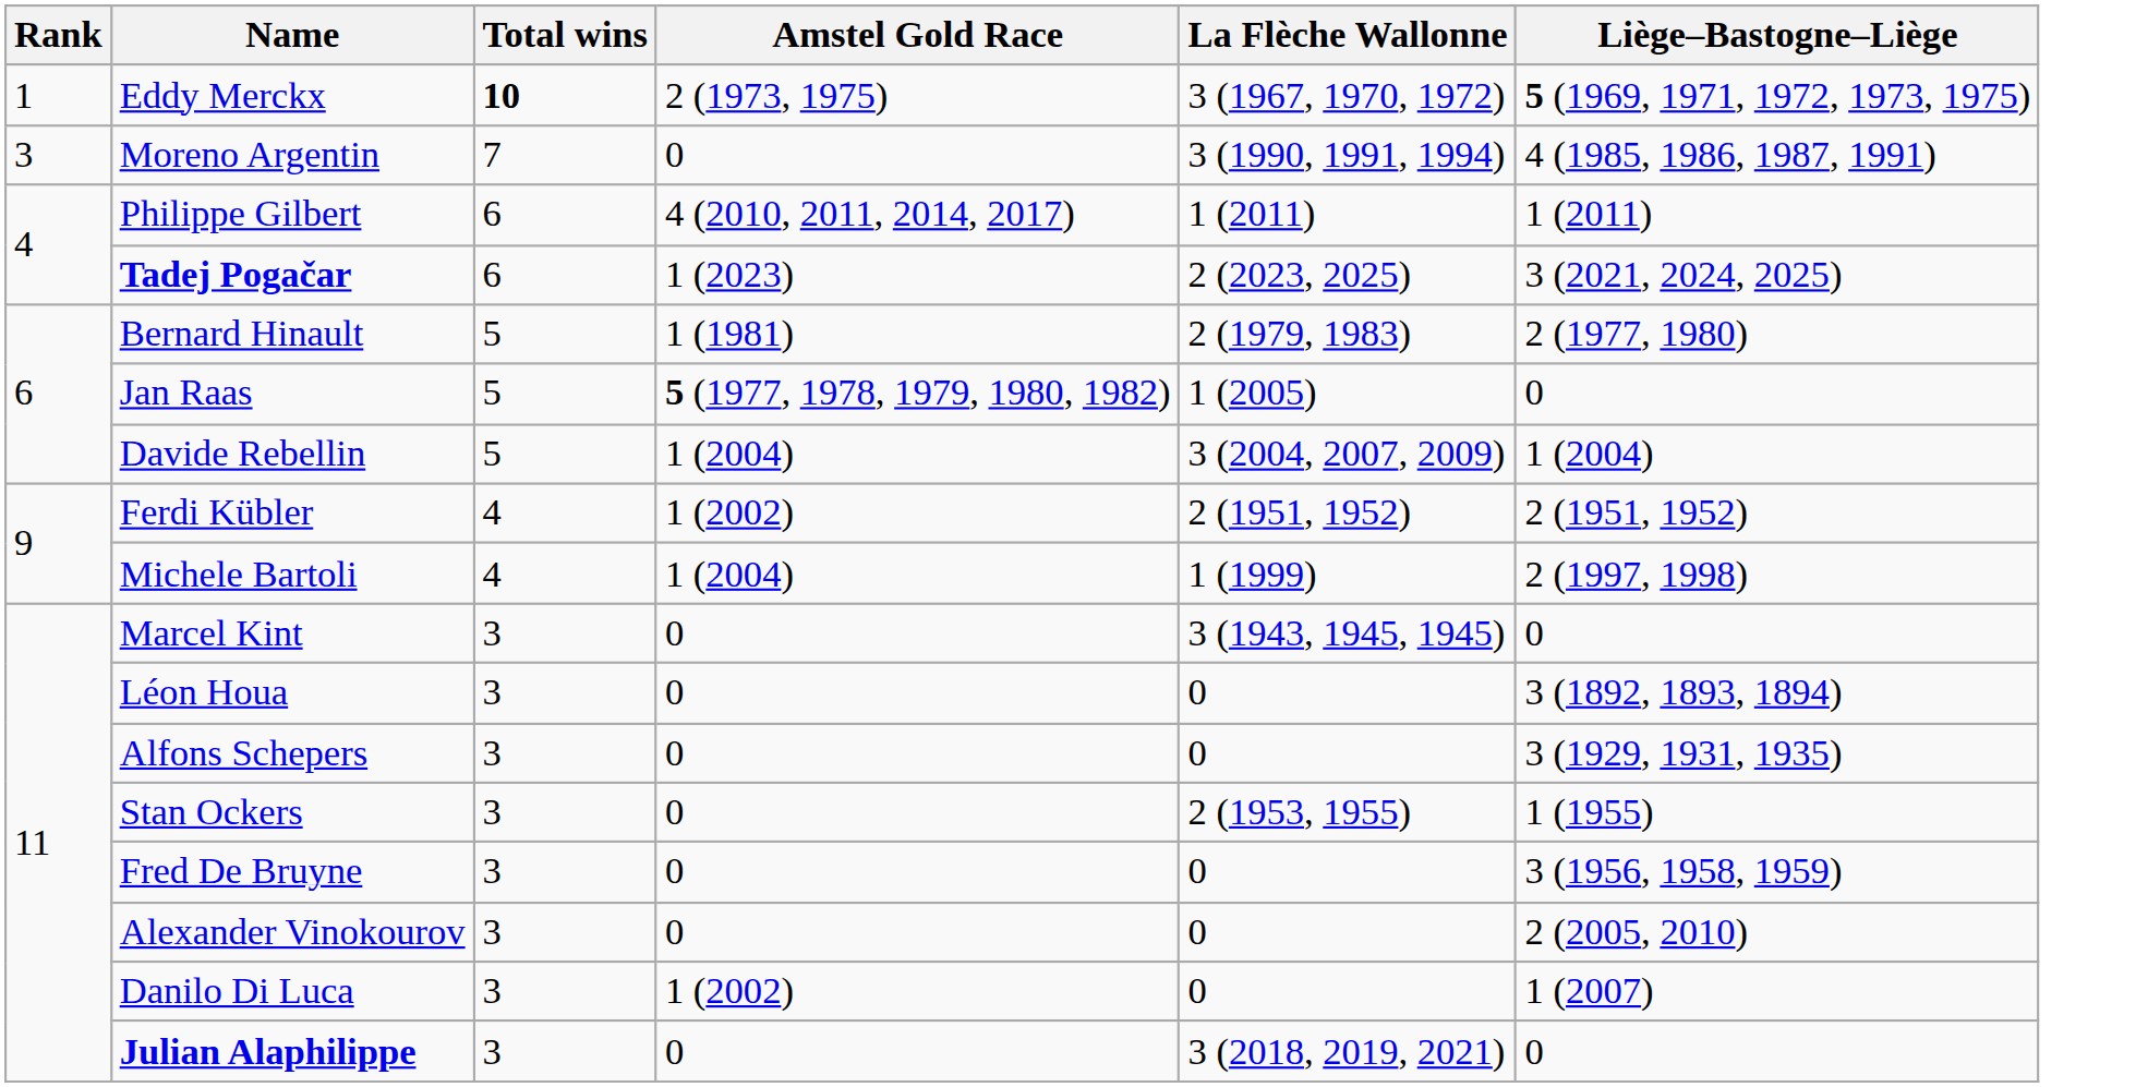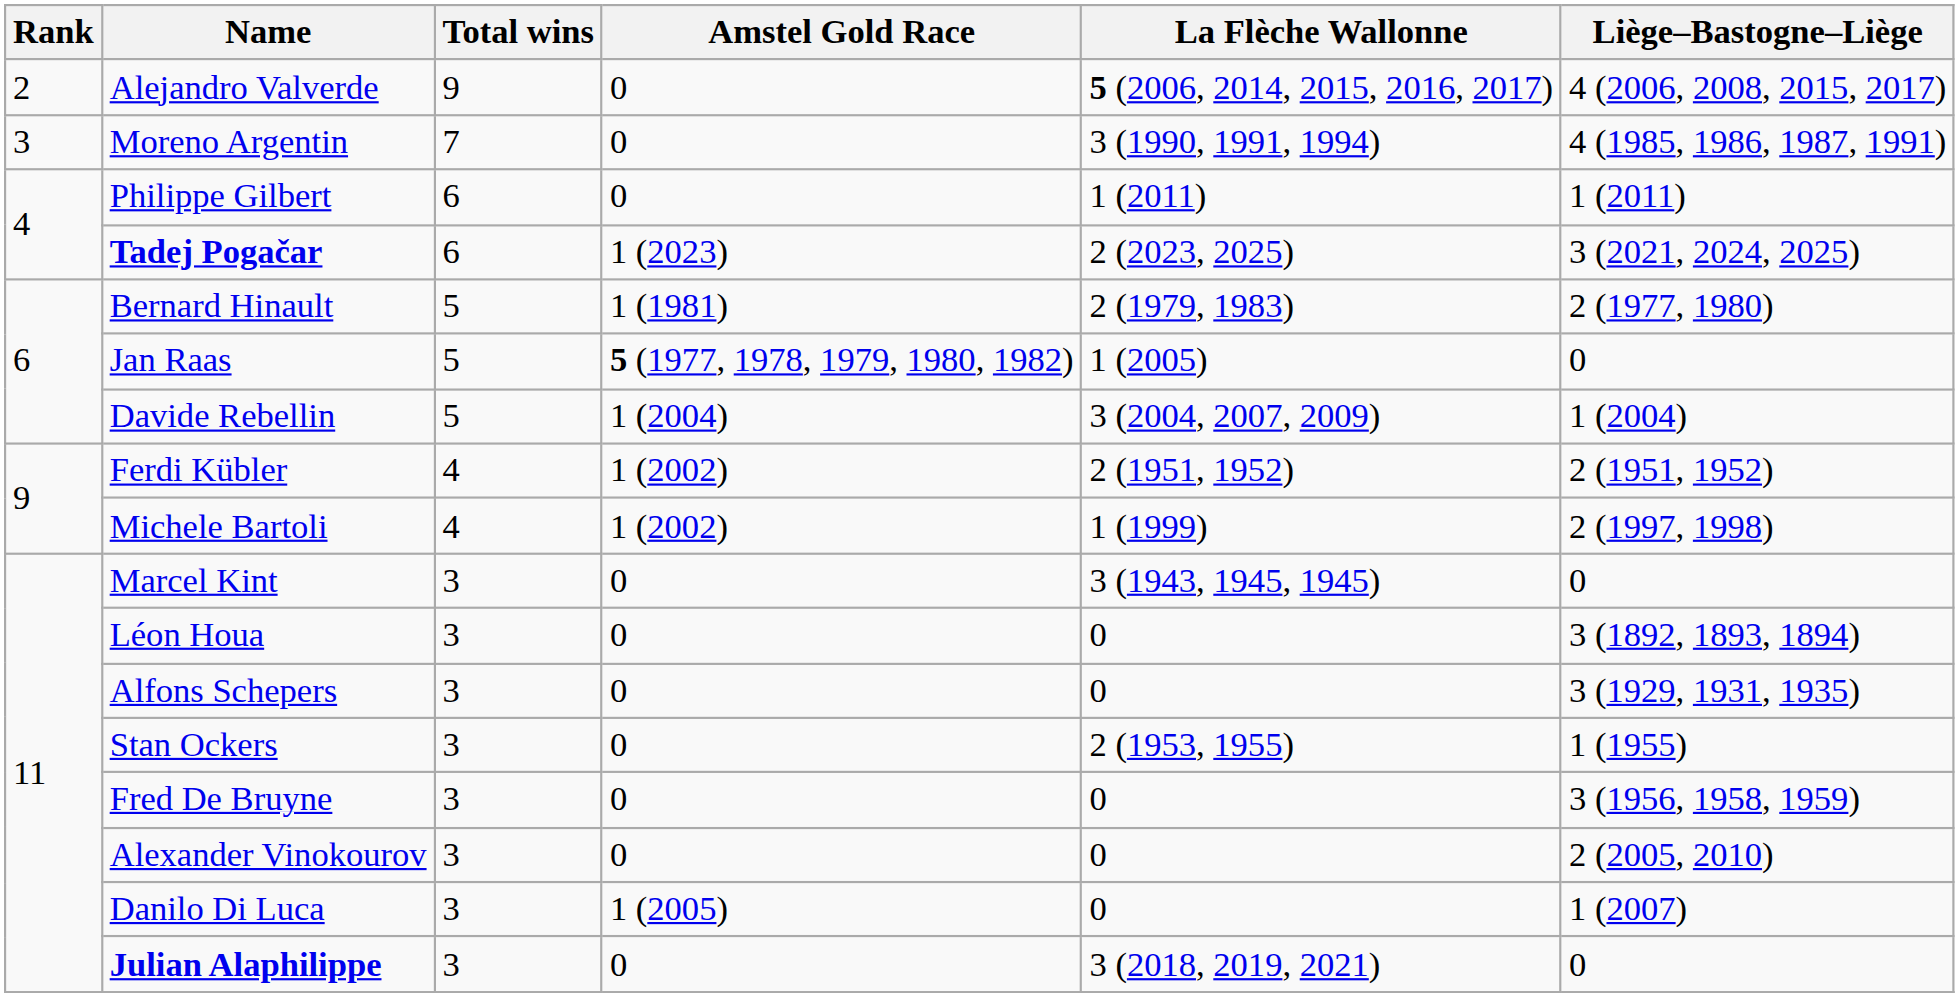 <table class="wikitable">
 <tr>
 <th>Rank</th>
 <th>Name</th>
 <th>Total wins</th>
 <th>Amstel Gold Race</th>
 <th>La Flèche Wallonne</th>
 <th>Liège–Bastogne–Liège</th>
 </tr>
 <tr>
-<td>1</td>
-<td><a href='#'>Eddy Merckx</a></td>
-<td><strong>10</strong></td>
-<td>2 (<a href='#'>1973</a>, <a href='#'>1975</a>)</td>
-<td>3 (<a href='#'>1967</a>, <a href='#'>1970</a>, <a href='#'>1972</a>)</td>
-<td><strong>5</strong> (<a href='#'>1969</a>, <a href='#'>1971</a>, <a href='#'>1972</a>, <a href='#'>1973</a>, <a href='#'>1975</a>)</td>
+<td>2</td>
+<td><a href='#'>Alejandro Valverde</a></td>
+<td>9</td>
+<td>0</td>
+<td><strong>5</strong> (<a href='#'>2006</a>, <a href='#'>2014</a>, <a href='#'>2015</a>, <a href='#'>2016</a>, <a href='#'>2017</a>)</td>
+<td>4 (<a href='#'>2006</a>, <a href='#'>2008</a>, <a href='#'>2015</a>, <a href='#'>2017</a>)</td>
 </tr>
 <tr>
 <td>3</td>
 <td><a href='#'>Moreno Argentin</a></td>
 <td>7</td>
 <td>0</td>
 <td>3 (<a href='#'>1990</a>, <a href='#'>1991</a>, <a href='#'>1994</a>)</td>
 <td>4 (<a href='#'>1985</a>, <a href='#'>1986</a>, <a href='#'>1987</a>, <a href='#'>1991</a>)</td>
 </tr>
 <tr>
 <td rowspan=2>4</td>
 <td><a href='#'>Philippe Gilbert</a></td>
 <td>6</td>
-<td>4 (<a href='#'>2010</a>, <a href='#'>2011</a>, <a href='#'>2014</a>, <a href='#'>2017</a>)</td>
+<td>0</td>
 <td>1 (<a href='#'>2011</a>)</td>
 <td>1 (<a href='#'>2011</a>)</td>
 </tr>
 <tr>
 <td><strong><a href='#'>Tadej Pogačar</a></strong></td>
 <td>6</td>
 <td>1 (<a href='#'>2023</a>)</td>
 <td>2 (<a href='#'>2023</a>, <a href='#'>2025</a>)</td>
 <td>3 (<a href='#'>2021</a>, <a href='#'>2024</a>, <a href='#'>2025</a>)</td>
 </tr>
 <tr>
 <td rowspan=3>6</td>
 <td><a href='#'>Bernard Hinault</a></td>
 <td>5</td>
 <td>1 (<a href='#'>1981</a>)</td>
 <td>2 (<a href='#'>1979</a>, <a href='#'>1983</a>)</td>
 <td>2 (<a href='#'>1977</a>, <a href='#'>1980</a>)</td>
 </tr>
 <tr>
 <td><a href='#'>Jan Raas</a></td>
 <td>5</td>
 <td><strong>5</strong> (<a href='#'>1977</a>, <a href='#'>1978</a>, <a href='#'>1979</a>, <a href='#'>1980</a>, <a href='#'>1982</a>)</td>
 <td>1 (<a href='#'>2005</a>)</td>
 <td>0</td>
 </tr>
 <tr>
 <td><a href='#'>Davide Rebellin</a></td>
 <td>5</td>
 <td>1 (<a href='#'>2004</a>)</td>
 <td>3 (<a href='#'>2004</a>, <a href='#'>2007</a>, <a href='#'>2009</a>)</td>
 <td>1 (<a href='#'>2004</a>)</td>
 </tr>
 <tr>
 <td rowspan=2>9</td>
 <td><a href='#'>Ferdi Kübler</a></td>
 <td>4</td>
 <td>1 (<a href='#'>2002</a>)</td>
 <td>2 (<a href='#'>1951</a>, <a href='#'>1952</a>)</td>
 <td>2 (<a href='#'>1951</a>, <a href='#'>1952</a>)</td>
 </tr>
 <tr>
 <td><a href='#'>Michele Bartoli</a></td>
 <td>4</td>
-<td>1 (<a href='#'>2004</a>)</td>
+<td>1 (<a href='#'>2002</a>)</td>
 <td>1 (<a href='#'>1999</a>)</td>
 <td>2 (<a href='#'>1997</a>, <a href='#'>1998</a>)</td>
 </tr>
 <tr>
 <td rowspan="8">11</td>
 <td><a href='#'>Marcel Kint</a></td>
 <td>3</td>
 <td>0</td>
 <td>3 (<a href='#'>1943</a>, <a href='#'>1945</a>, <a href='#'>1945</a>)</td>
 <td>0</td>
 </tr>
 <tr>
 <td><a href='#'>Léon Houa</a></td>
 <td>3</td>
 <td>0</td>
 <td>0</td>
 <td>3 (<a href='#'>1892</a>, <a href='#'>1893</a>, <a href='#'>1894</a>)</td>
 </tr>
 <tr>
 <td><a href='#'>Alfons Schepers</a></td>
 <td>3</td>
 <td>0</td>
 <td>0</td>
 <td>3 (<a href='#'>1929</a>, <a href='#'>1931</a>, <a href='#'>1935</a>)</td>
 </tr>
 <tr>
 <td><a href='#'>Stan Ockers</a></td>
 <td>3</td>
 <td>0</td>
 <td>2 (<a href='#'>1953</a>, <a href='#'>1955</a>)</td>
 <td>1 (<a href='#'>1955</a>)</td>
 </tr>
 <tr>
 <td><a href='#'>Fred De Bruyne</a></td>
 <td>3</td>
 <td>0</td>
 <td>0</td>
 <td>3 (<a href='#'>1956</a>, <a href='#'>1958</a>, <a href='#'>1959</a>)</td>
 </tr>
 <tr>
 <td><a href='#'>Alexander Vinokourov</a></td>
 <td>3</td>
 <td>0</td>
 <td>0</td>
 <td>2 (<a href='#'>2005</a>, <a href='#'>2010</a>)</td>
 </tr>
 <tr>
 <td><a href='#'>Danilo Di Luca</a></td>
 <td>3</td>
-<td>1 (<a href='#'>2002</a>)</td>
+<td>1 (<a href='#'>2005</a>)</td>
 <td>0</td>
 <td>1 (<a href='#'>2007</a>)</td>
 </tr>
 <tr>
 <td><strong><a href='#'>Julian Alaphilippe</a></strong></td>
 <td>3</td>
 <td>0</td>
 <td>3 (<a href='#'>2018</a>, <a href='#'>2019</a>, <a href='#'>2021</a>)</td>
 <td>0</td>
 </tr>
 <tr>
 </tr>
 </table>
